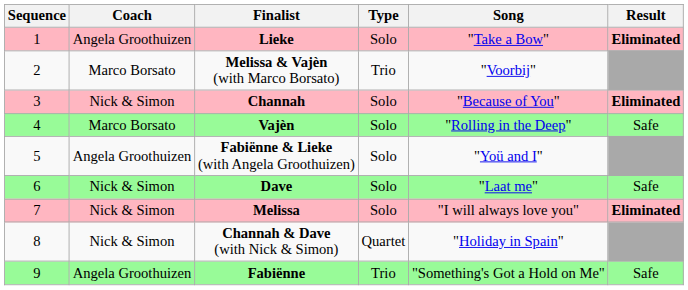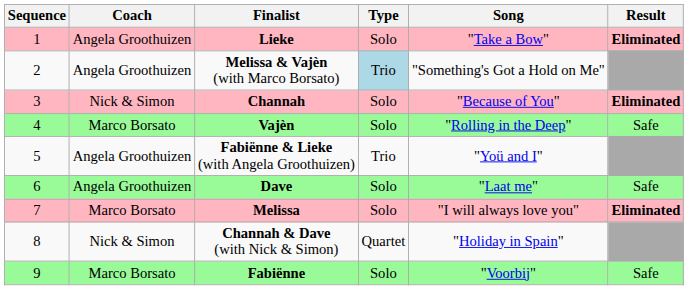 <table class="wikitable" style="text-align: center; width: auto;">
 <tr>
 <th>Sequence</th>
 <th>Coach</th>
 <th>Finalist</th>
 <th>Type</th>
 <th>Song</th>
 <th>Result</th>
 </tr>
 <tr bgcolor=lightpink>
 <td>1</td>
 <td>Angela Groothuizen</td>
 <td><strong>Lieke</strong></td>
 <td>Solo</td>
 <td>"<a href='#'>Take a Bow</a>"</td>
 <td><strong>Eliminated</strong></td>
 </tr>
 <tr>
 <td>2</td>
-<td>Marco Borsato</td>
+<td>Angela Groothuizen</td>
 <td><strong>Melissa & Vajèn</strong><br>(with Marco Borsato)</td>
-<td>Trio</td>
-<td>"<a href='#'>Voorbij</a>"</td>
+<td style="background: lightblue;">Trio</td>
+<td>"Something's Got a Hold on Me"</td>
 <td bgcolor="darkgray"></td>
 </tr>
 <tr bgcolor=lightpink>
 <td>3</td>
 <td>Nick & Simon</td>
 <td><strong>Channah</strong></td>
 <td>Solo</td>
 <td>"<a href='#'>Because of You</a>"</td>
 <td><strong>Eliminated</strong></td>
 </tr>
 <tr bgcolor=palegreen>
 <td>4</td>
 <td>Marco Borsato</td>
 <td><strong>Vajèn</strong></td>
 <td>Solo</td>
 <td>"<a href='#'>Rolling in the Deep</a>"</td>
 <td>Safe</td>
 </tr>
 <tr>
 <td>5</td>
 <td>Angela Groothuizen</td>
 <td><strong>Fabiënne & Lieke</strong><br>(with Angela Groothuizen)</td>
-<td>Solo</td>
+<td>Trio</td>
 <td>"<a href='#'>Yoü and I</a>"</td>
 <td bgcolor="darkgray"></td>
 </tr>
 <tr bgcolor=palegreen>
 <td>6</td>
-<td>Nick & Simon</td>
+<td>Angela Groothuizen</td>
 <td><strong>Dave</strong></td>
 <td>Solo</td>
 <td>"<a href='#'>Laat me</a>"</td>
 <td>Safe</td>
 </tr>
 <tr bgcolor=lightpink>
 <td>7</td>
-<td>Nick & Simon</td>
+<td>Marco Borsato</td>
 <td><strong>Melissa</strong></td>
 <td>Solo</td>
 <td>"I will always love you"</td>
 <td><strong>Eliminated</strong></td>
 </tr>
 <tr>
 <td>8</td>
 <td>Nick & Simon</td>
 <td><strong>Channah & Dave</strong><br>(with Nick & Simon)</td>
 <td>Quartet</td>
 <td>"<a href='#'>Holiday in Spain</a>"</td>
 <td bgcolor="darkgray"></td>
 </tr>
 <tr bgcolor=palegreen>
 <td>9</td>
-<td>Angela Groothuizen</td>
+<td>Marco Borsato</td>
 <td><strong>Fabiënne</strong></td>
-<td>Trio</td>
-<td>"Something's Got a Hold on Me"</td>
+<td>Solo</td>
+<td>"<a href='#'>Voorbij</a>"</td>
 <td>Safe</td>
 </tr>
 </table>
